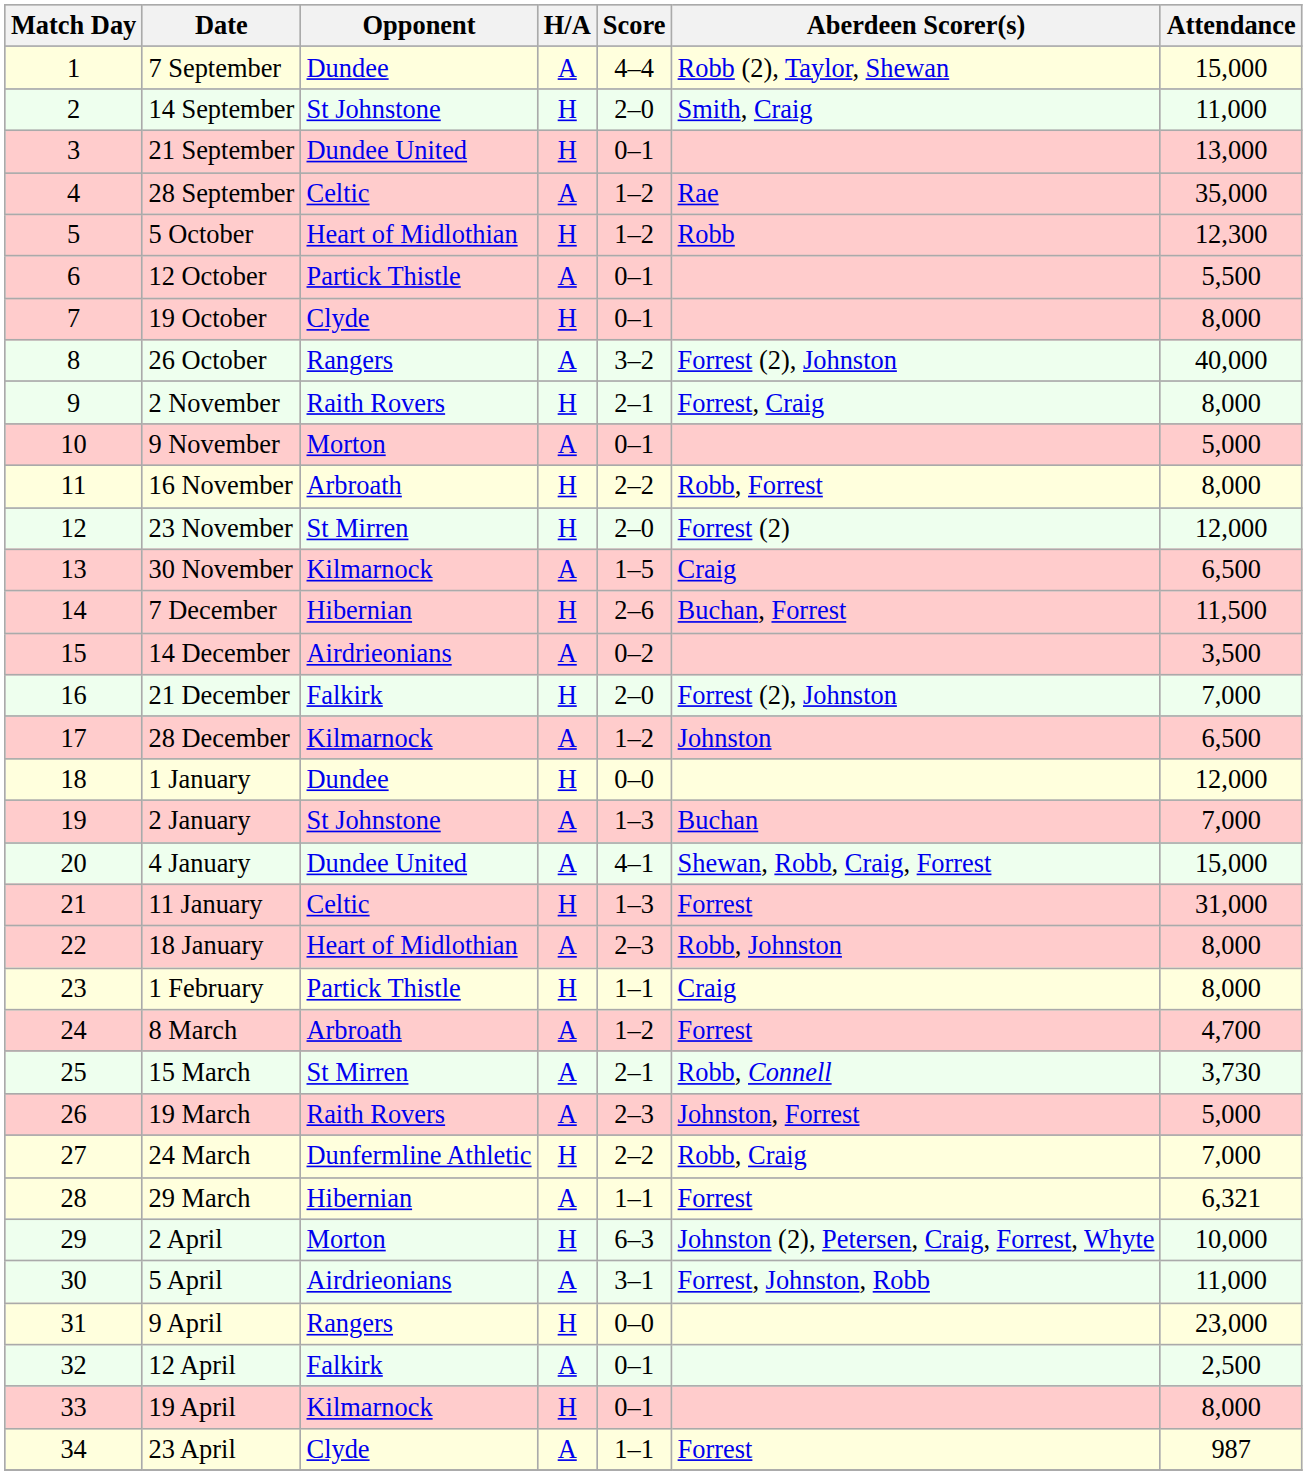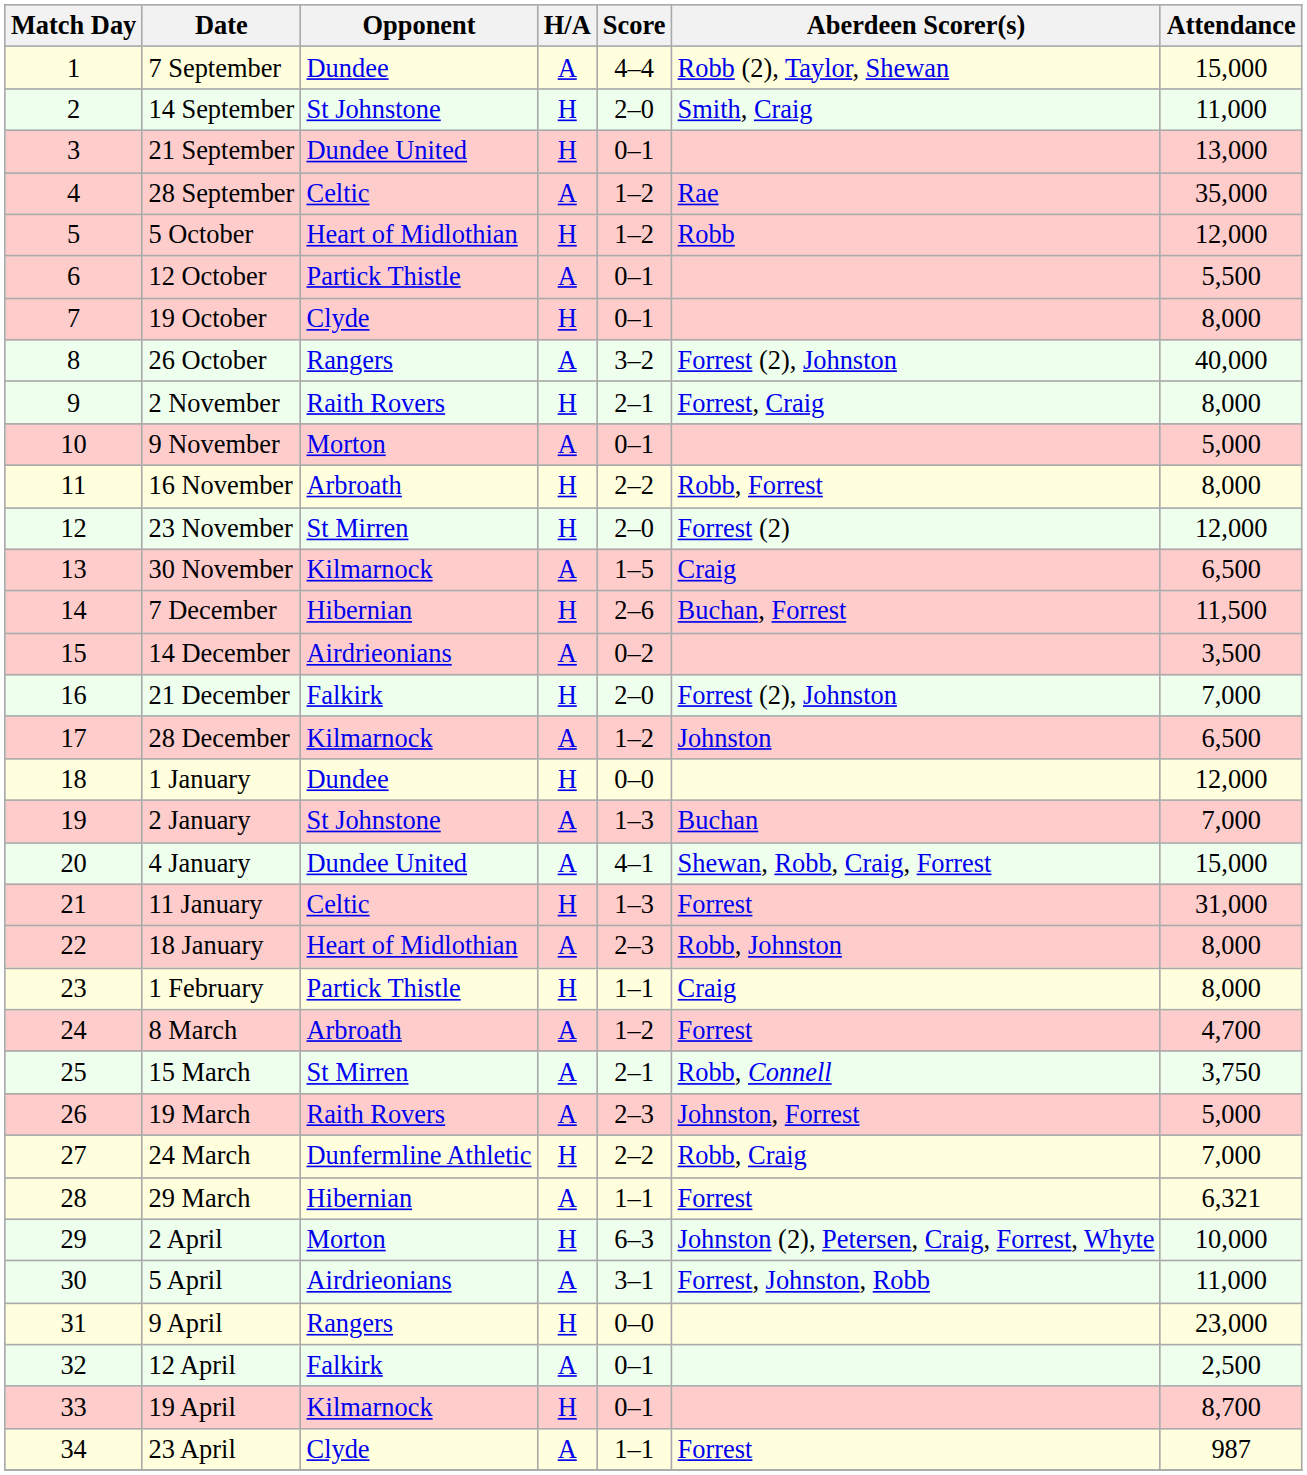 <table class="wikitable" style="text-align:center">
 <tr>
 <th>Match Day</th>
 <th>Date</th>
 <th>Opponent</th>
 <th>H/A</th>
 <th>Score</th>
 <th>Aberdeen Scorer(s)</th>
 <th>Attendance</th>
 </tr>
 <tr bgcolor=#FFFFDD>
 <td>1</td>
 <td align=left>7 September</td>
 <td align=left><a href='#'>Dundee</a></td>
 <td><a href='#'>A</a></td>
 <td>4–4</td>
 <td align=left><a href='#'>Robb</a> (2), <a href='#'>Taylor</a>, <a href='#'>Shewan</a></td>
 <td>15,000</td>
 </tr>
 <tr bgcolor=#EEFFEE>
 <td>2</td>
 <td align=left>14 September</td>
 <td align=left><a href='#'>St Johnstone</a></td>
 <td><a href='#'>H</a></td>
 <td>2–0</td>
 <td align=left><a href='#'>Smith</a>, <a href='#'>Craig</a></td>
 <td>11,000</td>
 </tr>
 <tr bgcolor=#FFCCCC>
 <td>3</td>
 <td align=left>21 September</td>
 <td align=left><a href='#'>Dundee United</a></td>
 <td><a href='#'>H</a></td>
 <td>0–1</td>
 <td align=left></td>
 <td>13,000</td>
 </tr>
 <tr bgcolor=#FFCCCC>
 <td>4</td>
 <td align=left>28 September</td>
 <td align=left><a href='#'>Celtic</a></td>
 <td><a href='#'>A</a></td>
 <td>1–2</td>
 <td align=left><a href='#'>Rae</a></td>
 <td>35,000</td>
 </tr>
 <tr bgcolor=#FFCCCC>
 <td>5</td>
 <td align=left>5 October</td>
 <td align=left><a href='#'>Heart of Midlothian</a></td>
 <td><a href='#'>H</a></td>
 <td>1–2</td>
 <td align=left><a href='#'>Robb</a></td>
-<td>12,300</td>
+<td>12,000</td>
 </tr>
 <tr bgcolor=#FFCCCC>
 <td>6</td>
 <td align=left>12 October</td>
 <td align=left><a href='#'>Partick Thistle</a></td>
 <td><a href='#'>A</a></td>
 <td>0–1</td>
 <td align=left></td>
 <td>5,500</td>
 </tr>
 <tr bgcolor=#FFCCCC>
 <td>7</td>
 <td align=left>19 October</td>
 <td align=left><a href='#'>Clyde</a></td>
 <td><a href='#'>H</a></td>
 <td>0–1</td>
 <td align=left></td>
 <td>8,000</td>
 </tr>
 <tr bgcolor=#EEFFEE>
 <td>8</td>
 <td align=left>26 October</td>
 <td align=left><a href='#'>Rangers</a></td>
 <td><a href='#'>A</a></td>
 <td>3–2</td>
 <td align=left><a href='#'>Forrest</a> (2), <a href='#'>Johnston</a></td>
 <td>40,000</td>
 </tr>
 <tr bgcolor=#EEFFEE>
 <td>9</td>
 <td align=left>2 November</td>
 <td align=left><a href='#'>Raith Rovers</a></td>
 <td><a href='#'>H</a></td>
 <td>2–1</td>
 <td align=left><a href='#'>Forrest</a>, <a href='#'>Craig</a></td>
 <td>8,000</td>
 </tr>
 <tr bgcolor=#FFCCCC>
 <td>10</td>
 <td align=left>9 November</td>
 <td align=left><a href='#'>Morton</a></td>
 <td><a href='#'>A</a></td>
 <td>0–1</td>
 <td align=left></td>
 <td>5,000</td>
 </tr>
 <tr bgcolor=#FFFFDD>
 <td>11</td>
 <td align=left>16 November</td>
 <td align=left><a href='#'>Arbroath</a></td>
 <td><a href='#'>H</a></td>
 <td>2–2</td>
 <td align=left><a href='#'>Robb</a>, <a href='#'>Forrest</a></td>
 <td>8,000</td>
 </tr>
 <tr bgcolor=#EEFFEE>
 <td>12</td>
 <td align=left>23 November</td>
 <td align=left><a href='#'>St Mirren</a></td>
 <td><a href='#'>H</a></td>
 <td>2–0</td>
 <td align=left><a href='#'>Forrest</a> (2)</td>
 <td>12,000</td>
 </tr>
 <tr bgcolor=#FFCCCC>
 <td>13</td>
 <td align=left>30 November</td>
 <td align=left><a href='#'>Kilmarnock</a></td>
 <td><a href='#'>A</a></td>
 <td>1–5</td>
 <td align=left><a href='#'>Craig</a></td>
 <td>6,500</td>
 </tr>
 <tr bgcolor=#FFCCCC>
 <td>14</td>
 <td align=left>7 December</td>
 <td align=left><a href='#'>Hibernian</a></td>
 <td><a href='#'>H</a></td>
 <td>2–6</td>
 <td align=left><a href='#'>Buchan</a>, <a href='#'>Forrest</a></td>
 <td>11,500</td>
 </tr>
 <tr bgcolor=#FFCCCC>
 <td>15</td>
 <td align=left>14 December</td>
 <td align=left><a href='#'>Airdrieonians</a></td>
 <td><a href='#'>A</a></td>
 <td>0–2</td>
 <td align=left></td>
 <td>3,500</td>
 </tr>
 <tr bgcolor=#EEFFEE>
 <td>16</td>
 <td align=left>21 December</td>
 <td align=left><a href='#'>Falkirk</a></td>
 <td><a href='#'>H</a></td>
 <td>2–0</td>
 <td align=left><a href='#'>Forrest</a> (2), <a href='#'>Johnston</a></td>
 <td>7,000</td>
 </tr>
 <tr bgcolor=#FFCCCC>
 <td>17</td>
 <td align=left>28 December</td>
 <td align=left><a href='#'>Kilmarnock</a></td>
 <td><a href='#'>A</a></td>
 <td>1–2</td>
 <td align=left><a href='#'>Johnston</a></td>
 <td>6,500</td>
 </tr>
 <tr bgcolor=#FFFFDD>
 <td>18</td>
 <td align=left>1 January</td>
 <td align=left><a href='#'>Dundee</a></td>
 <td><a href='#'>H</a></td>
 <td>0–0</td>
 <td align=left></td>
 <td>12,000</td>
 </tr>
 <tr bgcolor=#FFCCCC>
 <td>19</td>
 <td align=left>2 January</td>
 <td align=left><a href='#'>St Johnstone</a></td>
 <td><a href='#'>A</a></td>
 <td>1–3</td>
 <td align=left><a href='#'>Buchan</a></td>
 <td>7,000</td>
 </tr>
 <tr bgcolor=#EEFFEE>
 <td>20</td>
 <td align=left>4 January</td>
 <td align=left><a href='#'>Dundee United</a></td>
 <td><a href='#'>A</a></td>
 <td>4–1</td>
 <td align=left><a href='#'>Shewan</a>, <a href='#'>Robb</a>, <a href='#'>Craig</a>, <a href='#'>Forrest</a></td>
 <td>15,000</td>
 </tr>
 <tr bgcolor=#FFCCCC>
 <td>21</td>
 <td align=left>11 January</td>
 <td align=left><a href='#'>Celtic</a></td>
 <td><a href='#'>H</a></td>
 <td>1–3</td>
 <td align=left><a href='#'>Forrest</a></td>
 <td>31,000</td>
 </tr>
 <tr bgcolor=#FFCCCC>
 <td>22</td>
 <td align=left>18 January</td>
 <td align=left><a href='#'>Heart of Midlothian</a></td>
 <td><a href='#'>A</a></td>
 <td>2–3</td>
 <td align=left><a href='#'>Robb</a>, <a href='#'>Johnston</a></td>
 <td>8,000</td>
 </tr>
 <tr bgcolor=#FFFFDD>
 <td>23</td>
 <td align=left>1 February</td>
 <td align=left><a href='#'>Partick Thistle</a></td>
 <td><a href='#'>H</a></td>
 <td>1–1</td>
 <td align=left><a href='#'>Craig</a></td>
 <td>8,000</td>
 </tr>
 <tr bgcolor=#FFCCCC>
 <td>24</td>
 <td align=left>8 March</td>
 <td align=left><a href='#'>Arbroath</a></td>
 <td><a href='#'>A</a></td>
 <td>1–2</td>
 <td align=left><a href='#'>Forrest</a></td>
 <td>4,700</td>
 </tr>
 <tr bgcolor=#EEFFEE>
 <td>25</td>
 <td align=left>15 March</td>
 <td align=left><a href='#'>St Mirren</a></td>
 <td><a href='#'>A</a></td>
 <td>2–1</td>
 <td align=left><a href='#'>Robb</a>, <em><a href='#'>Connell</a></em></td>
-<td>3,730</td>
+<td>3,750</td>
 </tr>
 <tr bgcolor=#FFCCCC>
 <td>26</td>
 <td align=left>19 March</td>
 <td align=left><a href='#'>Raith Rovers</a></td>
 <td><a href='#'>A</a></td>
 <td>2–3</td>
 <td align=left><a href='#'>Johnston</a>, <a href='#'>Forrest</a></td>
 <td>5,000</td>
 </tr>
 <tr bgcolor=#FFFFDD>
 <td>27</td>
 <td align=left>24 March</td>
 <td align=left><a href='#'>Dunfermline Athletic</a></td>
 <td><a href='#'>H</a></td>
 <td>2–2</td>
 <td align=left><a href='#'>Robb</a>, <a href='#'>Craig</a></td>
 <td>7,000</td>
 </tr>
 <tr bgcolor=#FFFFDD>
 <td>28</td>
 <td align=left>29 March</td>
 <td align=left><a href='#'>Hibernian</a></td>
 <td><a href='#'>A</a></td>
 <td>1–1</td>
 <td align=left><a href='#'>Forrest</a></td>
 <td>6,321</td>
 </tr>
 <tr bgcolor=#EEFFEE>
 <td>29</td>
 <td align=left>2 April</td>
 <td align=left><a href='#'>Morton</a></td>
 <td><a href='#'>H</a></td>
 <td>6–3</td>
 <td align=left><a href='#'>Johnston</a> (2), <a href='#'>Petersen</a>, <a href='#'>Craig</a>, <a href='#'>Forrest</a>, <a href='#'>Whyte</a></td>
 <td>10,000</td>
 </tr>
 <tr bgcolor=#EEFFEE>
 <td>30</td>
 <td align=left>5 April</td>
 <td align=left><a href='#'>Airdrieonians</a></td>
 <td><a href='#'>A</a></td>
 <td>3–1</td>
 <td align=left><a href='#'>Forrest</a>, <a href='#'>Johnston</a>, <a href='#'>Robb</a></td>
 <td>11,000</td>
 </tr>
 <tr bgcolor=#FFFFDD>
 <td>31</td>
 <td align=left>9 April</td>
 <td align=left><a href='#'>Rangers</a></td>
 <td><a href='#'>H</a></td>
 <td>0–0</td>
 <td align=left></td>
 <td>23,000</td>
 </tr>
 <tr bgcolor=#EEFFEE>
 <td>32</td>
 <td align=left>12 April</td>
 <td align=left><a href='#'>Falkirk</a></td>
 <td><a href='#'>A</a></td>
 <td>0–1</td>
 <td align=left></td>
 <td>2,500</td>
 </tr>
 <tr bgcolor=#FFCCCC>
 <td>33</td>
 <td align=left>19 April</td>
 <td align=left><a href='#'>Kilmarnock</a></td>
 <td><a href='#'>H</a></td>
 <td>0–1</td>
 <td align=left></td>
-<td>8,000</td>
+<td>8,700</td>
 </tr>
 <tr bgcolor=#FFFFDD>
 <td>34</td>
 <td align=left>23 April</td>
 <td align=left><a href='#'>Clyde</a></td>
 <td><a href='#'>A</a></td>
 <td>1–1</td>
 <td align=left><a href='#'>Forrest</a></td>
 <td>987</td>
 </tr>
 <tr>
 </tr>
 </table>
